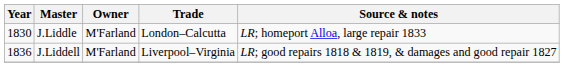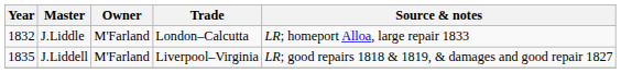 <table class=" wikitable">
 <tr>
 <th>Year</th>
 <th>Master</th>
 <th>Owner</th>
 <th>Trade</th>
 <th>Source & notes</th>
 </tr>
 <tr>
-<td>1830</td>
+<td>1832</td>
 <td>J.Liddle</td>
 <td>M'Farland</td>
 <td>London–Calcutta</td>
 <td><em>LR</em>; homeport <a href='#'>Alloa</a>, large repair 1833</td>
 </tr>
 <tr>
-<td>1836</td>
+<td>1835</td>
 <td>J.Liddell</td>
 <td>M'Farland</td>
 <td>Liverpool–Virginia</td>
 <td><em>LR</em>; good repairs 1818 & 1819, & damages and good repair 1827</td>
 </tr>
 <tr>
 </tr>
 </table>
